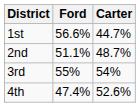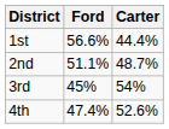 <table class="wikitable sortable">
 <tr>
 <th>District</th>
 <th>Ford</th>
 <th>Carter</th>
 </tr>
 <tr>
 <td>1st</td>
 <td>56.6%</td>
-<td>44.7%</td>
+<td>44.4%</td>
 </tr>
 <tr>
 <td>2nd</td>
 <td>51.1%</td>
 <td>48.7%</td>
 </tr>
 <tr>
 <td>3rd</td>
-<td>55%</td>
+<td>45%</td>
 <td>54%</td>
 </tr>
 <tr>
 <td>4th</td>
 <td>47.4%</td>
 <td>52.6%</td>
 </tr>
 </table>
